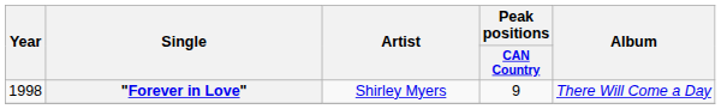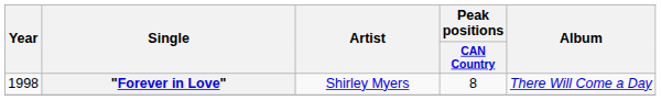 <table class="wikitable plainrowheaders" style="text-align:center;">
 <tr>
 <th rowspan="2">Year</th>
 <th rowspan="2" style="width:18em;">Single</th>
 <th rowspan="2" style="width:10em;">Artist</th>
 <th colspan="1">Peak positions</th>
 <th rowspan="2">Album</th>
 </tr>
 <tr style="font-size:smaller;">
 <th width="65"><a href='#'>CAN Country</a><br></th>
 </tr>
 <tr>
 <td>1998</td>
 <th scope="row">"<a href='#'>Forever in Love</a>"</th>
 <td><a href='#'>Shirley Myers</a></td>
-<td>9</td>
+<td>8</td>
 <td align="left"><em><a href='#'>There Will Come a Day</a></em></td>
 </tr>
 <tr>
 </tr>
 </table>
